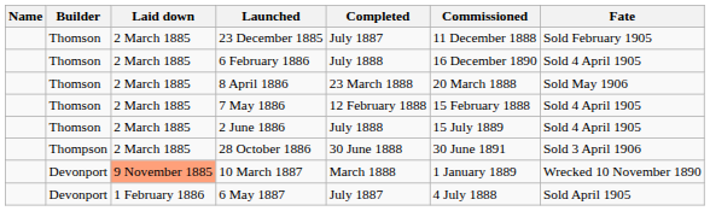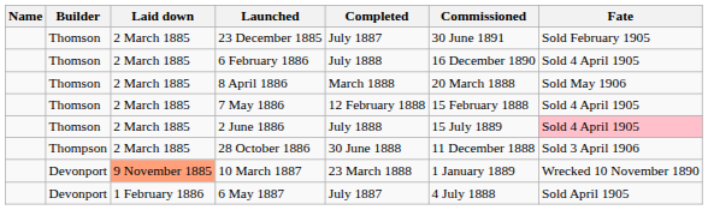 <table class="wikitable" style="font-size:97%;">
 <tr>
 <th>Name</th>
 <th>Builder</th>
 <th>Laid down</th>
 <th>Launched</th>
 <th>Completed</th>
 <th>Commissioned</th>
 <th>Fate</th>
 </tr>
 <tr>
 <td></td>
 <td>Thomson</td>
 <td>2 March 1885</td>
 <td>23 December 1885</td>
 <td>July 1887</td>
-<td>11 December 1888</td>
+<td>30 June 1891</td>
 <td>Sold February 1905</td>
 </tr>
 <tr>
 <td></td>
 <td>Thomson</td>
 <td>2 March 1885</td>
 <td>6 February 1886</td>
 <td>July 1888</td>
 <td>16 December 1890</td>
 <td>Sold 4 April 1905</td>
 </tr>
 <tr>
 <td></td>
 <td>Thomson</td>
 <td>2 March 1885</td>
 <td>8 April 1886</td>
-<td>23 March 1888</td>
+<td>March 1888</td>
 <td>20 March 1888</td>
 <td>Sold May 1906</td>
 </tr>
 <tr>
 <td></td>
 <td>Thomson</td>
 <td>2 March 1885</td>
 <td>7 May 1886</td>
 <td>12 February 1888</td>
 <td>15 February 1888</td>
 <td>Sold 4 April 1905</td>
 </tr>
 <tr>
 <td></td>
 <td>Thomson</td>
 <td>2 March 1885</td>
 <td>2 June 1886</td>
 <td>July 1888</td>
 <td>15 July 1889</td>
-<td>Sold 4 April 1905</td>
+<td style="background: pink;">Sold 4 April 1905</td>
 </tr>
 <tr>
 <td></td>
 <td>Thompson</td>
 <td>2 March 1885</td>
 <td>28 October 1886</td>
 <td>30 June 1888</td>
-<td>30 June 1891</td>
+<td>11 December 1888</td>
 <td>Sold 3 April 1906</td>
 </tr>
 <tr>
 <td></td>
 <td>Devonport</td>
 <td style="background: lightsalmon;">9 November 1885</td>
 <td>10 March 1887</td>
-<td>March 1888</td>
+<td>23 March 1888</td>
 <td>1 January 1889</td>
 <td>Wrecked 10 November 1890</td>
 </tr>
 <tr>
 <td></td>
 <td>Devonport</td>
 <td>1 February 1886</td>
 <td>6 May 1887</td>
 <td>July 1887</td>
 <td>4 July 1888</td>
 <td>Sold April 1905</td>
 </tr>
 </table>
